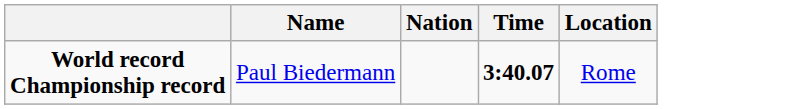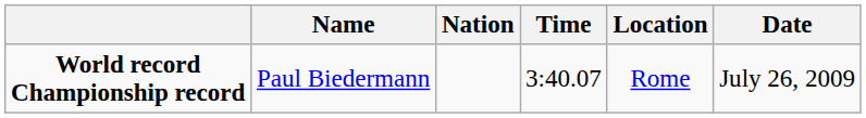 <table class=wikitable style=text-align:center>
 <tr>
 <th></th>
 <th>Name</th>
 <th>Nation</th>
 <th>Time</th>
 <th>Location</th>
+<th>Date</th>
 </tr>
 <tr>
 <td><strong>World record</strong> <br> <strong>Championship record</strong></td>
 <td><a href='#'>Paul Biedermann</a></td>
 <td></td>
-<td align=left><strong>3:40.07</strong></td>
+<td align=left>3:40.07</td>
 <td><a href='#'>Rome</a></td>
+<td>July 26, 2009</td>
 </tr>
 </table>
